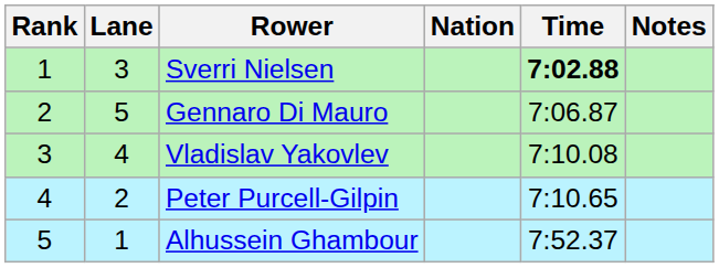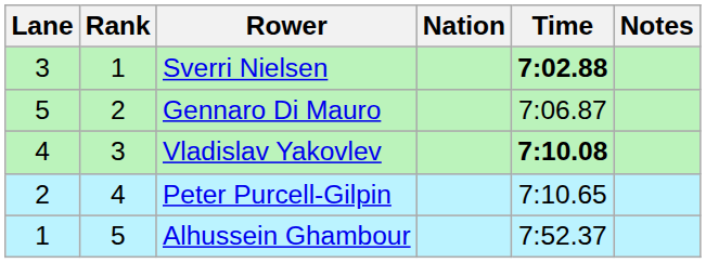 <table class="wikitable sortable" style="text-align:center">
 <tr>
+<th>Lane</th>
 <th>Rank</th>
-<th>Lane</th>
 <th>Rower</th>
 <th>Nation</th>
 <th>Time</th>
 <th>Notes</th>
 </tr>
 <tr bgcolor=bbf3bb>
+<td>3</td>
 <td>1</td>
-<td>3</td>
 <td align="left"><a href='#'>Sverri Nielsen</a></td>
 <td align="left"></td>
 <td><strong>7:02.88</strong></td>
 <td></td>
 </tr>
 <tr bgcolor=bbf3bb>
+<td>5</td>
 <td>2</td>
-<td>5</td>
 <td align="left"><a href='#'>Gennaro Di Mauro</a></td>
 <td align="left"></td>
 <td>7:06.87</td>
 <td></td>
 </tr>
 <tr bgcolor=bbf3bb>
+<td>4</td>
 <td>3</td>
-<td>4</td>
 <td align="left"><a href='#'>Vladislav Yakovlev</a></td>
 <td align="left"></td>
-<td>7:10.08</td>
+<td><strong>7:10.08</strong></td>
 <td></td>
 </tr>
 <tr bgcolor=bbf3ff>
+<td>2</td>
 <td>4</td>
-<td>2</td>
 <td align="left"><a href='#'>Peter Purcell-Gilpin</a></td>
 <td align="left"></td>
 <td>7:10.65</td>
 <td></td>
 </tr>
 <tr bgcolor=bbf3ff>
+<td>1</td>
 <td>5</td>
-<td>1</td>
 <td align="left"><a href='#'>Alhussein Ghambour</a></td>
 <td align="left"></td>
 <td>7:52.37</td>
 <td></td>
 </tr>
 </table>
